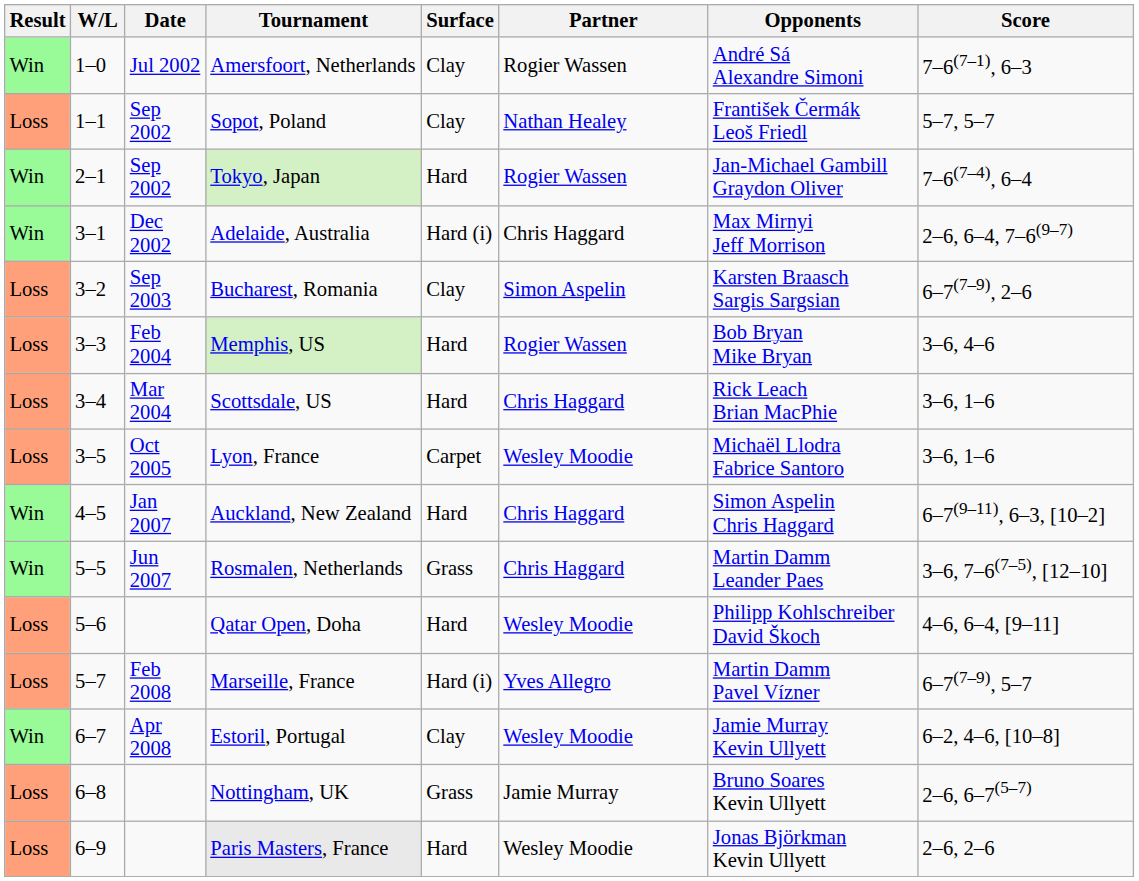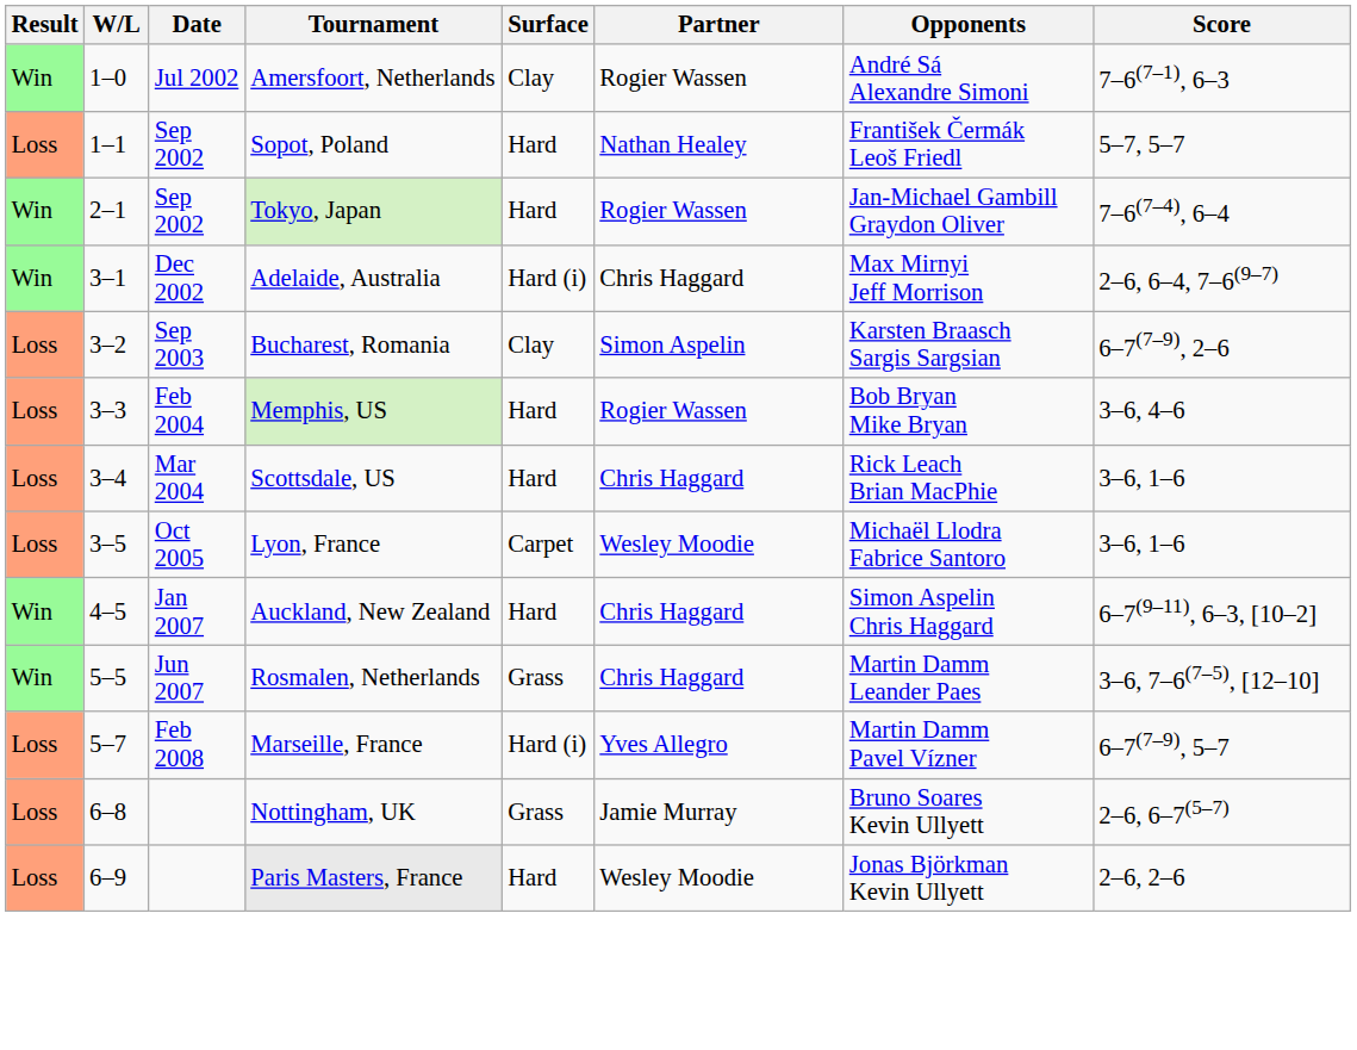 <table class="sortable wikitable">
 <tr>
 <th style="width:40px">Result</th>
 <th style="width:35px" class="unsortable">W/L</th>
 <th style="width:55px">Date</th>
 <th style="width:160px">Tournament</th>
 <th style="width:50px">Surface</th>
 <th style="width:155px">Partner</th>
 <th style="width:155px">Opponents</th>
 <th style="width:160px" class="unsortable">Score</th>
 </tr>
 <tr>
 <td style="background:#98fb98;">Win</td>
 <td>1–0</td>
 <td><a href='#'>Jul 2002</a></td>
 <td><a href='#'>Amersfoort</a>, Netherlands</td>
 <td>Clay</td>
 <td> Rogier Wassen</td>
 <td> <a href='#'>André Sá</a> <br>  <a href='#'>Alexandre Simoni</a></td>
 <td>7–6<sup>(7–1)</sup>, 6–3</td>
 </tr>
 <tr>
 <td style="background:#ffa07a;">Loss</td>
 <td>1–1</td>
 <td><a href='#'>Sep 2002</a></td>
 <td><a href='#'>Sopot</a>, Poland</td>
-<td>Clay</td>
+<td>Hard</td>
 <td> <a href='#'>Nathan Healey</a></td>
 <td> <a href='#'>František Čermák</a><br> <a href='#'>Leoš Friedl</a></td>
 <td>5–7, 5–7</td>
 </tr>
 <tr>
 <td style="background:#98fb98;">Win</td>
 <td>2–1</td>
 <td><a href='#'>Sep 2002</a></td>
 <td style="background:#d4f1c5;"><a href='#'>Tokyo</a>, Japan</td>
 <td>Hard</td>
 <td> <a href='#'>Rogier Wassen</a></td>
 <td> <a href='#'>Jan-Michael Gambill</a> <br>  <a href='#'>Graydon Oliver</a></td>
 <td>7–6<sup>(7–4)</sup>, 6–4</td>
 </tr>
 <tr>
 <td style="background:#98fb98;">Win</td>
 <td>3–1</td>
 <td><a href='#'>Dec 2002</a></td>
 <td><a href='#'>Adelaide</a>, Australia</td>
 <td>Hard (i)</td>
 <td> Chris Haggard</td>
 <td> <a href='#'>Max Mirnyi</a> <br>  <a href='#'>Jeff Morrison</a></td>
 <td>2–6, 6–4, 7–6<sup>(9–7)</sup></td>
 </tr>
 <tr>
 <td style="background:#ffa07a;">Loss</td>
 <td>3–2</td>
 <td><a href='#'>Sep 2003</a></td>
 <td><a href='#'>Bucharest</a>, Romania</td>
 <td>Clay</td>
 <td> <a href='#'>Simon Aspelin</a></td>
 <td> <a href='#'>Karsten Braasch</a><br> <a href='#'>Sargis Sargsian</a></td>
 <td>6–7<sup>(7–9)</sup>, 2–6</td>
 </tr>
 <tr>
 <td style="background:#ffa07a;">Loss</td>
 <td>3–3</td>
 <td><a href='#'>Feb 2004</a></td>
 <td style="background:#d4f1c5;"><a href='#'>Memphis</a>, US</td>
 <td>Hard</td>
 <td> <a href='#'>Rogier Wassen</a></td>
 <td> <a href='#'>Bob Bryan</a><br> <a href='#'>Mike Bryan</a></td>
 <td>3–6, 4–6</td>
 </tr>
 <tr>
 <td style="background:#ffa07a;">Loss</td>
 <td>3–4</td>
 <td><a href='#'>Mar 2004</a></td>
 <td><a href='#'>Scottsdale</a>, US</td>
 <td>Hard</td>
 <td> <a href='#'>Chris Haggard</a></td>
 <td> <a href='#'>Rick Leach</a><br> <a href='#'>Brian MacPhie</a></td>
 <td>3–6, 1–6</td>
 </tr>
 <tr>
 <td style="background:#ffa07a;">Loss</td>
 <td>3–5</td>
 <td><a href='#'>Oct 2005</a></td>
 <td><a href='#'>Lyon</a>, France</td>
 <td>Carpet</td>
 <td> <a href='#'>Wesley Moodie</a></td>
 <td> <a href='#'>Michaël Llodra</a> <br> <a href='#'>Fabrice Santoro</a></td>
 <td>3–6, 1–6</td>
 </tr>
 <tr>
 <td style="background:#98fb98;">Win</td>
 <td>4–5</td>
 <td><a href='#'>Jan 2007</a></td>
 <td><a href='#'>Auckland</a>, New Zealand</td>
 <td>Hard</td>
 <td> <a href='#'>Chris Haggard</a></td>
 <td> <a href='#'>Simon Aspelin</a> <br>  <a href='#'>Chris Haggard</a></td>
 <td>6–7<sup>(9–11)</sup>, 6–3, [10–2]</td>
 </tr>
 <tr>
 <td style="background:#98fb98;">Win</td>
 <td>5–5</td>
 <td><a href='#'>Jun 2007</a></td>
 <td><a href='#'>Rosmalen</a>, Netherlands</td>
 <td>Grass</td>
 <td> <a href='#'>Chris Haggard</a></td>
 <td> <a href='#'>Martin Damm</a> <br>  <a href='#'>Leander Paes</a></td>
 <td>3–6, 7–6<sup>(7–5)</sup>, [12–10]</td>
 </tr>
 <tr>
 <td style="background:#ffa07a;">Loss</td>
-<td>5–6</td>
-<td><a href='#'></a></td>
-<td><a href='#'>Qatar Open</a>, Doha</td>
-<td>Hard</td>
-<td> <a href='#'>Wesley Moodie</a></td>
-<td> <a href='#'>Philipp Kohlschreiber</a><br> <a href='#'>David Škoch</a></td>
-<td>4–6, 6–4, [9–11]</td>
-</tr>
-<tr>
-<td style="background:#ffa07a;">Loss</td>
 <td>5–7</td>
 <td><a href='#'>Feb 2008</a></td>
 <td><a href='#'>Marseille</a>, France</td>
 <td>Hard (i)</td>
 <td> <a href='#'>Yves Allegro</a></td>
 <td> <a href='#'>Martin Damm</a> <br>  <a href='#'>Pavel Vízner</a></td>
 <td>6–7<sup>(7–9)</sup>, 5–7</td>
-</tr>
-<tr>
-<td style="background:#98fb98;">Win</td>
-<td>6–7</td>
-<td><a href='#'>Apr 2008</a></td>
-<td><a href='#'>Estoril</a>, Portugal</td>
-<td>Clay</td>
-<td> <a href='#'>Wesley Moodie</a></td>
-<td> <a href='#'>Jamie Murray</a> <br>  <a href='#'>Kevin Ullyett</a></td>
-<td>6–2, 4–6, [10–8]</td>
 </tr>
 <tr>
 <td style="background:#ffa07a;">Loss</td>
 <td>6–8</td>
 <td><a href='#'></a></td>
 <td><a href='#'>Nottingham</a>, UK</td>
 <td>Grass</td>
 <td> Jamie Murray</td>
 <td> <a href='#'>Bruno Soares</a><br> Kevin Ullyett</td>
 <td>2–6, 6–7<sup>(5–7)</sup></td>
 </tr>
 <tr>
 <td style="background:#ffa07a;">Loss</td>
 <td>6–9</td>
 <td><a href='#'></a></td>
 <td style="background:#E9E9E9;"><a href='#'>Paris Masters</a>, France</td>
 <td>Hard</td>
 <td> Wesley Moodie</td>
 <td> <a href='#'>Jonas Björkman</a><br> Kevin Ullyett</td>
 <td>2–6, 2–6</td>
 </tr>
 </table>
